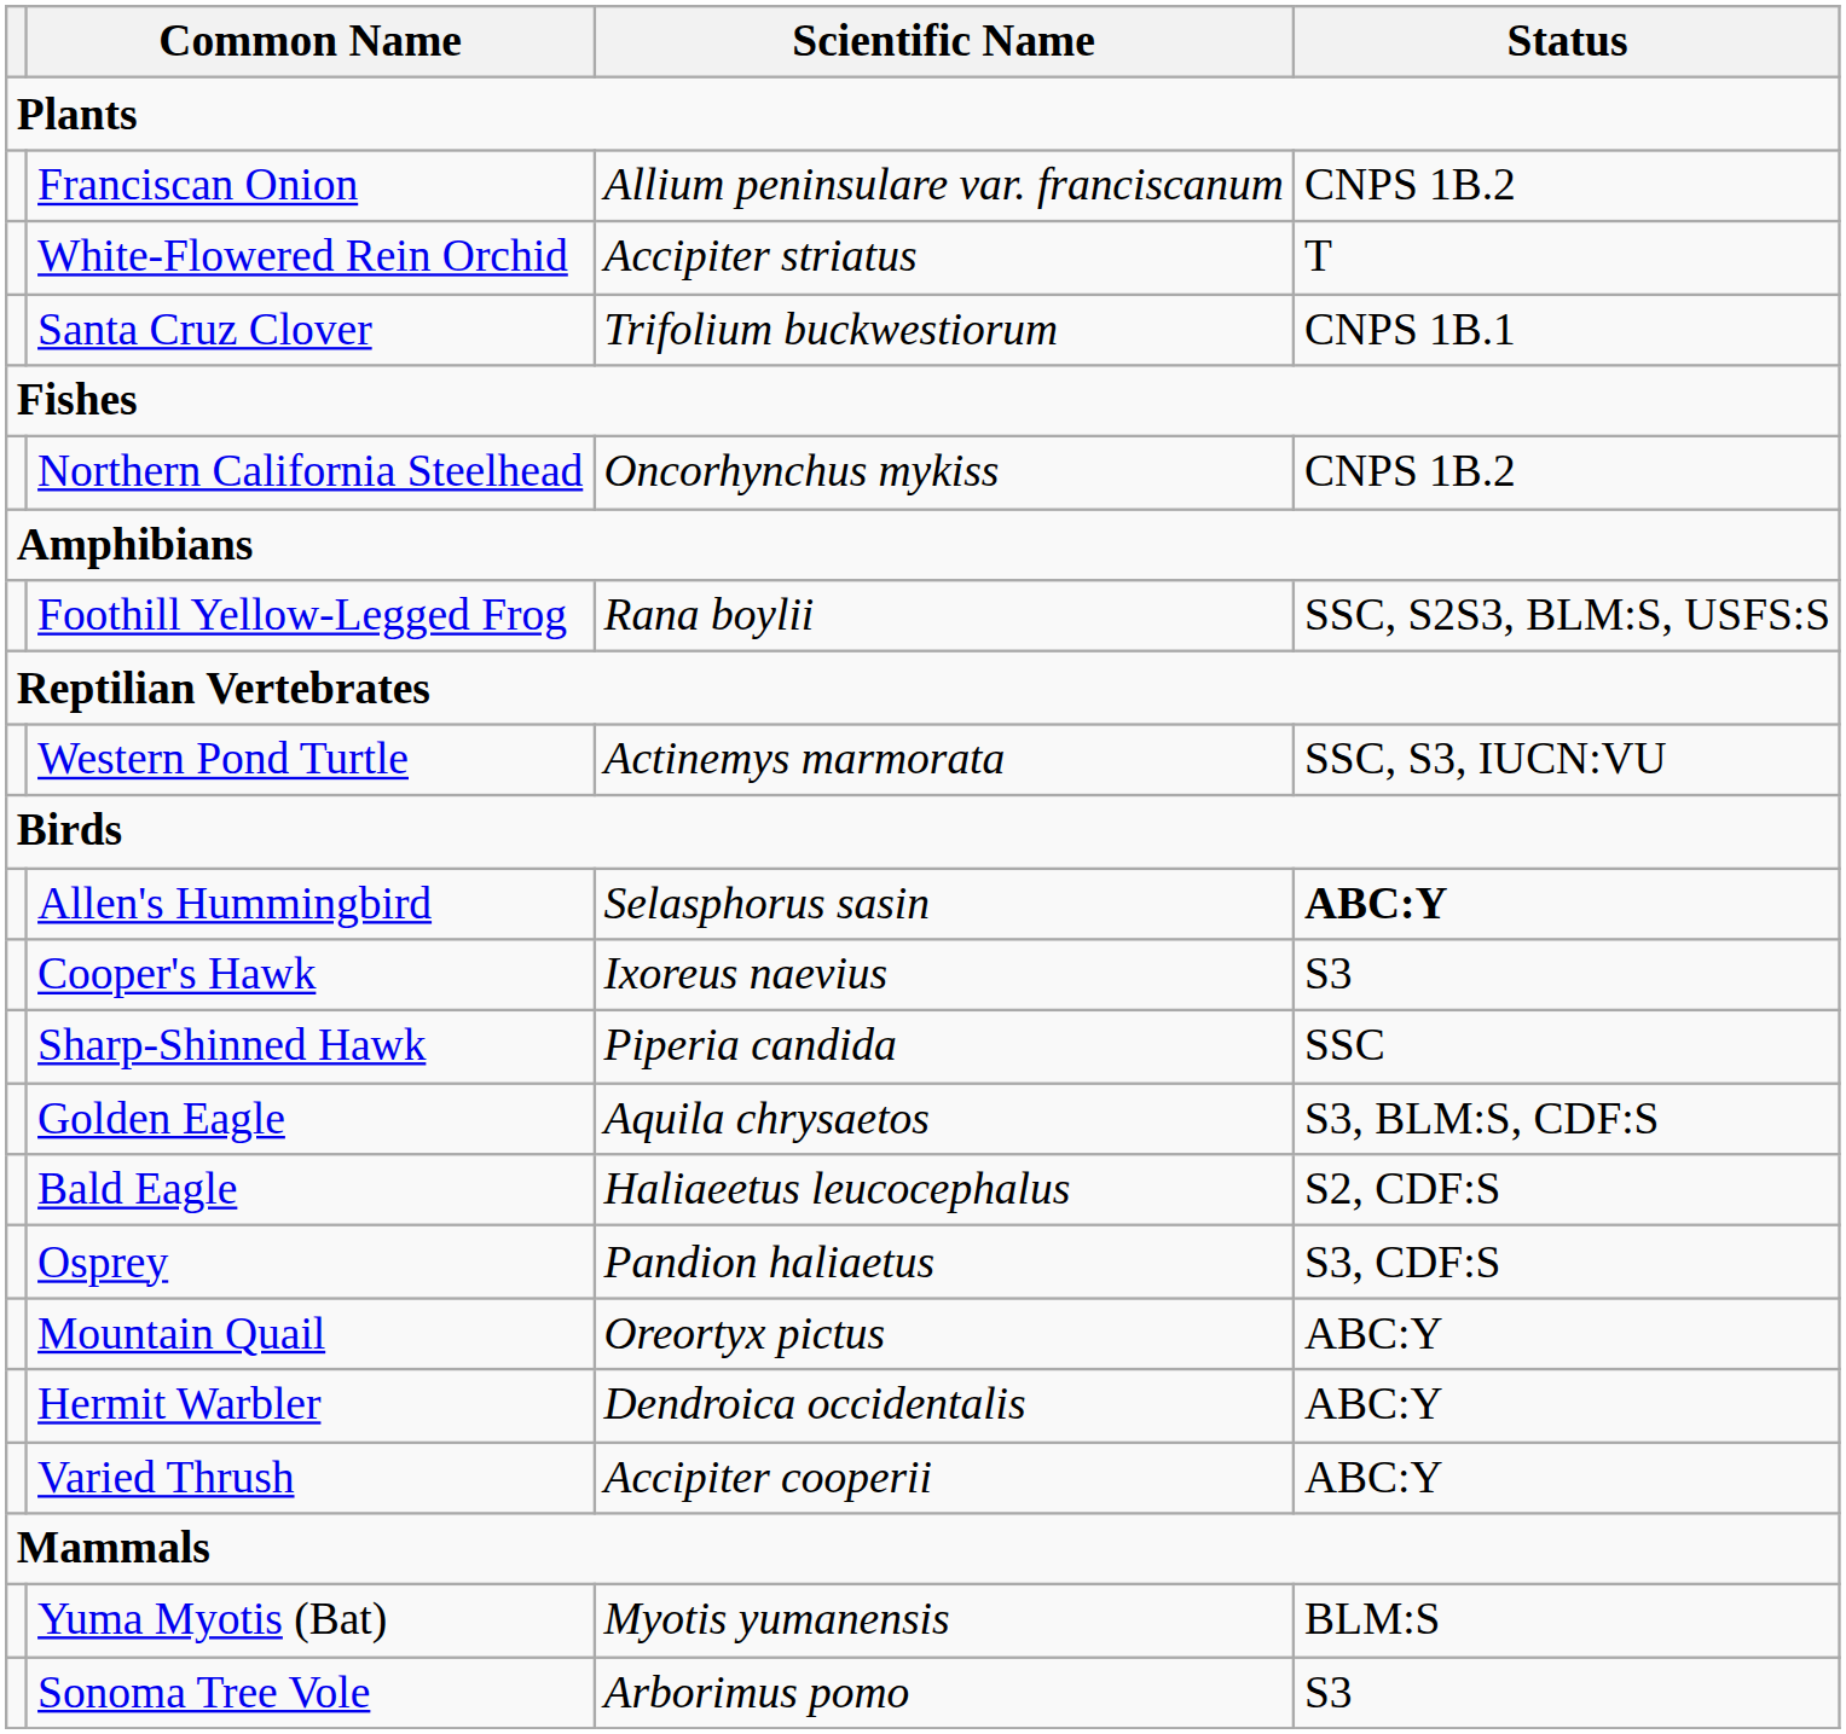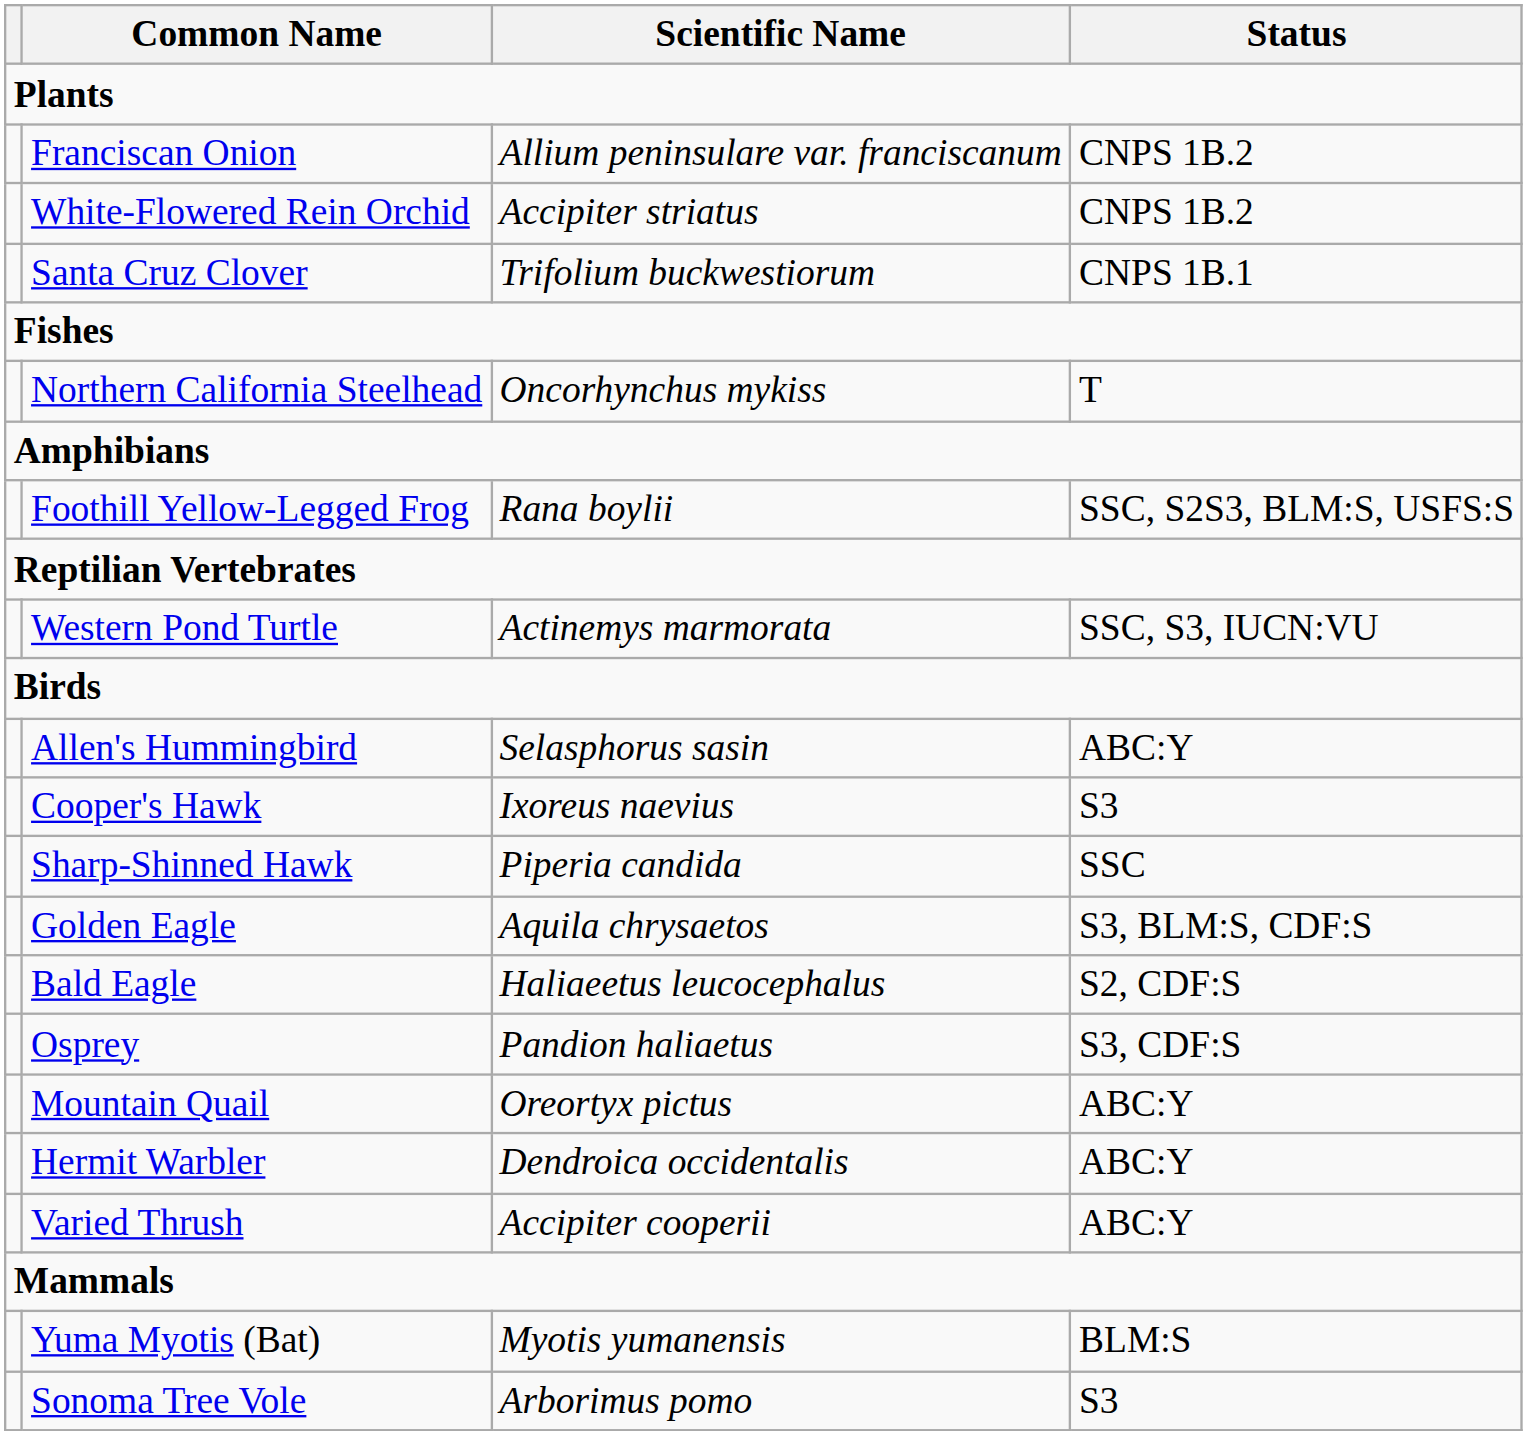 <table class="wikitable">
 <tr>
 <th></th>
 <th>Common Name</th>
 <th>Scientific Name</th>
 <th>Status</th>
 </tr>
 <tr>
 <td colspan="4"><strong>Plants</strong></td>
 </tr>
 <tr>
 <td></td>
 <td><a href='#'>Franciscan Onion</a></td>
 <td><em>Allium peninsulare var. franciscanum</em></td>
 <td>CNPS 1B.2</td>
 </tr>
 <tr>
 <td></td>
 <td><a href='#'>White-Flowered Rein Orchid</a></td>
 <td><em>Accipiter striatus</em></td>
-<td>T</td>
+<td>CNPS 1B.2</td>
 </tr>
 <tr>
 <td></td>
 <td><a href='#'>Santa Cruz Clover</a></td>
 <td><em>Trifolium buckwestiorum</em></td>
 <td>CNPS 1B.1</td>
 </tr>
 <tr>
 <td colspan="4"><strong>Fishes</strong></td>
 </tr>
 <tr>
 <td></td>
 <td><a href='#'>Northern California Steelhead</a></td>
 <td><em>Oncorhynchus mykiss</em></td>
-<td>CNPS 1B.2</td>
+<td>T</td>
 </tr>
 <tr>
 <td colspan="4"><strong>Amphibians</strong></td>
 </tr>
 <tr>
 <td></td>
 <td><a href='#'>Foothill Yellow-Legged Frog</a></td>
 <td><em>Rana boylii</em></td>
 <td>SSC, S2S3, BLM:S, USFS:S</td>
 </tr>
 <tr>
 <td colspan="4"><strong>Reptilian Vertebrates</strong></td>
 </tr>
 <tr>
 <td></td>
 <td><a href='#'>Western Pond Turtle</a></td>
 <td><em>Actinemys marmorata</em></td>
 <td>SSC, S3, IUCN:VU</td>
 </tr>
 <tr>
 <td colspan="4"><strong>Birds</strong></td>
 </tr>
 <tr>
 <td></td>
 <td><a href='#'>Allen's Hummingbird</a></td>
 <td><em>Selasphorus sasin</em></td>
-<td><strong>ABC:Y</strong></td>
+<td>ABC:Y</td>
 </tr>
 <tr>
 <td></td>
 <td><a href='#'>Cooper's Hawk</a></td>
 <td><em>Ixoreus naevius</em></td>
 <td>S3</td>
 </tr>
 <tr>
 <td></td>
 <td><a href='#'>Sharp-Shinned Hawk</a></td>
 <td><em>Piperia candida</em></td>
 <td>SSC</td>
 </tr>
 <tr>
 <td></td>
 <td><a href='#'>Golden Eagle</a></td>
 <td><em>Aquila chrysaetos</em></td>
 <td>S3, BLM:S, CDF:S</td>
 </tr>
 <tr>
 <td></td>
 <td><a href='#'>Bald Eagle</a></td>
 <td><em>Haliaeetus leucocephalus</em></td>
 <td>S2, CDF:S</td>
 </tr>
 <tr>
 <td></td>
 <td><a href='#'>Osprey</a></td>
 <td><em>Pandion haliaetus</em></td>
 <td>S3, CDF:S</td>
 </tr>
 <tr>
 <td></td>
 <td><a href='#'>Mountain Quail</a></td>
 <td><em>Oreortyx pictus</em></td>
 <td>ABC:Y</td>
 </tr>
 <tr>
 <td></td>
 <td><a href='#'>Hermit Warbler</a></td>
 <td><em>Dendroica occidentalis</em></td>
 <td>ABC:Y</td>
 </tr>
 <tr>
 <td></td>
 <td><a href='#'>Varied Thrush</a></td>
 <td><em>Accipiter cooperii</em></td>
 <td>ABC:Y</td>
 </tr>
 <tr>
 <td colspan="4"><strong>Mammals</strong></td>
 </tr>
 <tr>
 <td></td>
 <td><a href='#'>Yuma Myotis</a> (Bat)</td>
 <td><em>Myotis yumanensis</em></td>
 <td>BLM:S</td>
 </tr>
 <tr>
 <td></td>
 <td><a href='#'>Sonoma Tree Vole</a></td>
 <td><em>Arborimus pomo</em></td>
 <td>S3</td>
 </tr>
 </table>
